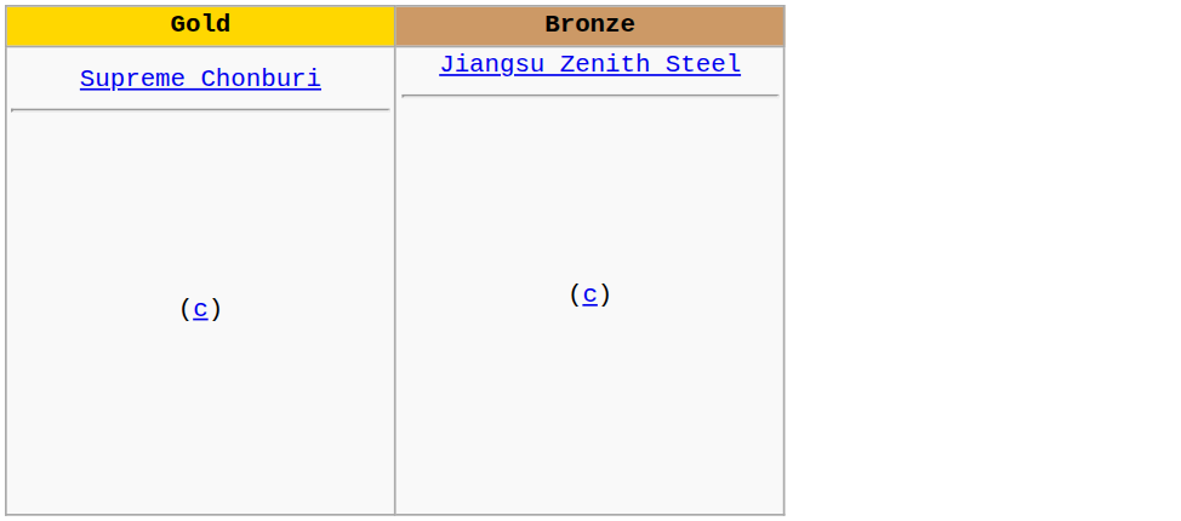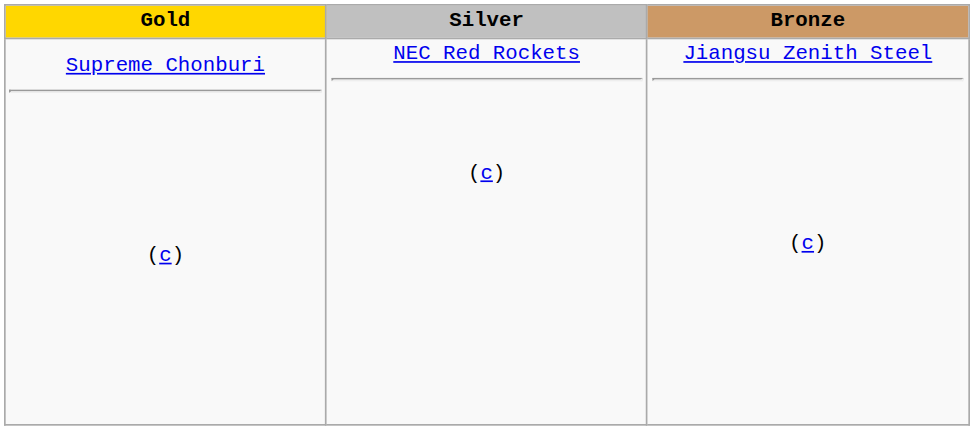 <table class="wikitable" style="text-align:center;font-size:95%;">
 <tr>
 <td style="width:15em;background:gold"><strong>Gold</strong></td>
+<td style="width:15em;background:silver"><strong>Silver</strong></td>
 <td style="width:15em;background:#CC9966"><strong>Bronze</strong></td>
 </tr>
 <tr>
 <td> <a href='#'>Supreme Chonburi</a><hr><br><br><br><br><br><br> (<a href='#'>c</a>)<br><br><br><br><br><br><br></td>
+<td> <a href='#'>NEC Red Rockets</a><hr><br><br><br>  (<a href='#'>c</a>)<br><br><br><br><br><br><br><br><br><br><br></td>
 <td> <a href='#'>Jiangsu Zenith Steel</a><hr><br><br><br> <br><br><br> (<a href='#'>c</a>)<br><br><br><br><br><br><br><br></td>
 </tr>
 </table>
